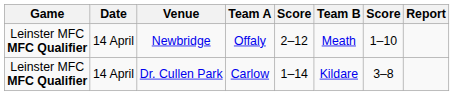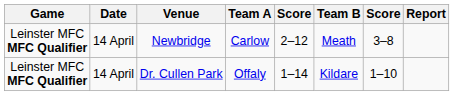 <table class="wikitable">
 <tr>
 <th>Game</th>
 <th>Date</th>
 <th>Venue</th>
 <th>Team A</th>
 <th>Score</th>
 <th>Team B</th>
 <th>Score</th>
 <th>Report</th>
 </tr>
 <tr align="center">
 <td>Leinster MFC<br><strong>MFC Qualifier</strong></td>
 <td>14 April</td>
 <td><a href='#'>Newbridge</a></td>
-<td><a href='#'>Offaly</a></td>
+<td><a href='#'>Carlow</a></td>
 <td>2–12</td>
 <td><a href='#'>Meath</a></td>
-<td>1–10</td>
+<td>3–8</td>
 <td></td>
 </tr>
 <tr align="center">
 <td>Leinster MFC<br><strong>MFC Qualifier</strong></td>
 <td>14 April</td>
 <td><a href='#'>Dr. Cullen Park</a></td>
-<td><a href='#'>Carlow</a></td>
+<td><a href='#'>Offaly</a></td>
 <td>1–14</td>
 <td><a href='#'>Kildare</a></td>
-<td>3–8</td>
+<td>1–10</td>
 </tr>
 </table>
